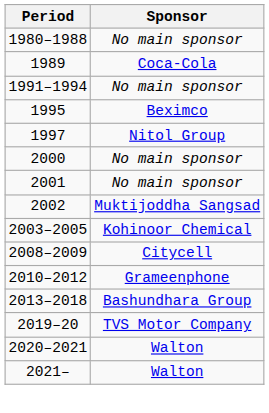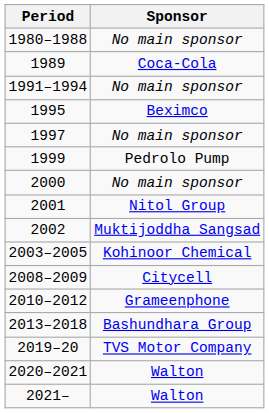 <table class="wikitable sortable" style="text-align:center;margin-left:1em;">
 <tr>
 <th>Period</th>
 <th>Sponsor</th>
 </tr>
 <tr>
 <td>1980–1988</td>
 <td rowspan=1><em>No main sponsor</em></td>
 </tr>
 <tr>
 <td>1989</td>
 <td rowspan=1><a href='#'>Coca-Cola</a></td>
 </tr>
 <tr>
 <td>1991–1994</td>
 <td rowspan=1><em>No main sponsor</em></td>
 </tr>
 <tr>
 <td>1995</td>
 <td rowspan=1><a href='#'>Beximco</a></td>
 </tr>
 <tr>
 <td>1997</td>
-<td rowspan=1><a href='#'>Nitol Group</a></td>
+<td rowspan=1><em>No main sponsor</em></td>
+</tr>
+<tr>
+<td>1999</td>
+<td rowspan=1>Pedrolo Pump</td>
 </tr>
 <tr>
 <td>2000</td>
 <td rowspan=1><em>No main sponsor</em></td>
 </tr>
 <tr>
 <td>2001</td>
-<td rowspan=1><em>No main sponsor</em></td>
+<td rowspan=1><a href='#'>Nitol Group</a></td>
 </tr>
 <tr>
 <td>2002</td>
 <td rowspan=1><a href='#'>Muktijoddha Sangsad</a></td>
 </tr>
 <tr>
 <td>2003–2005</td>
 <td rowspan=1><a href='#'>Kohinoor Chemical</a></td>
 </tr>
 <tr>
 <td>2008–2009</td>
 <td rowspan=1><a href='#'>Citycell</a></td>
 </tr>
 <tr>
 <td>2010–2012</td>
 <td rowspan=1><a href='#'>Grameenphone</a></td>
 </tr>
 <tr>
 <td>2013–2018</td>
 <td rowspan="1"><a href='#'>Bashundhara Group</a></td>
 </tr>
 <tr>
 <td>2019–20</td>
 <td rowspan="1"><a href='#'>TVS Motor Company</a></td>
 </tr>
 <tr>
 <td>2020–2021</td>
 <td rowspan="1"><a href='#'>Walton</a></td>
 </tr>
 <tr>
 <td>2021–</td>
 <td rowspan="1"><a href='#'>Walton</a></td>
 </tr>
 </table>
